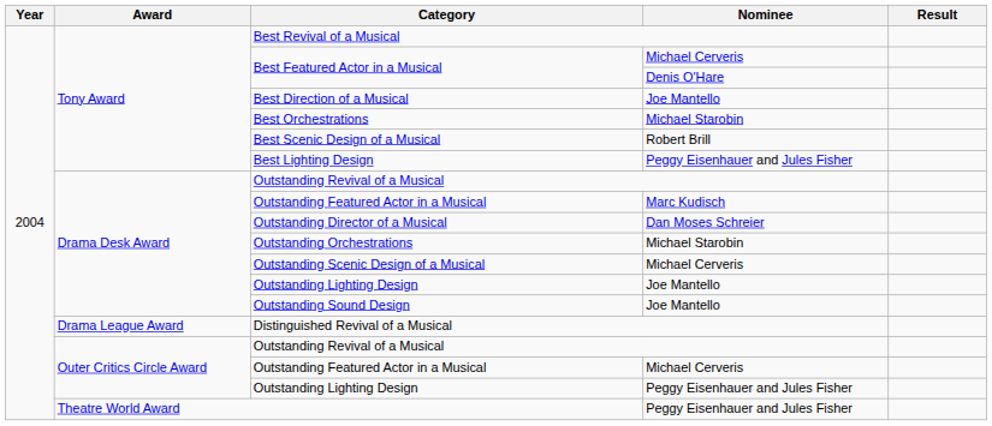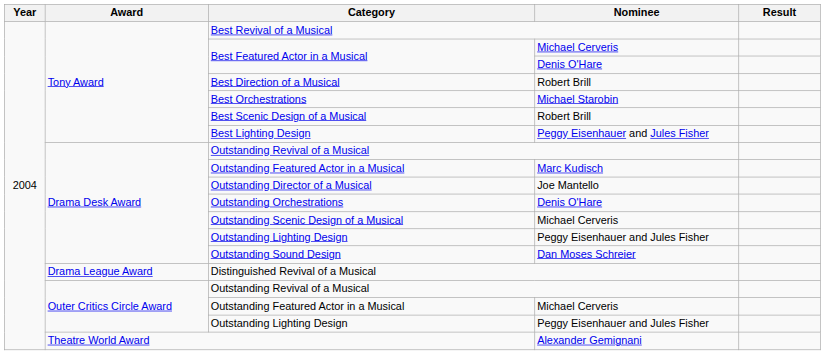 <table class="wikitable" width="95%">
 <tr>
 <th width="5%">Year</th>
 <th width="20%">Award</th>
 <th width="40%">Category</th>
 <th width="25%">Nominee</th>
 <th width="10%">Result</th>
 </tr>
 <tr>
 <td rowspan="19" align="center">2004</td>
 <td rowspan="7"><a href='#'>Tony Award</a></td>
 <td colspan="2"><a href='#'>Best Revival of a Musical</a></td>
 <td></td>
 </tr>
 <tr>
 <td rowspan="2"><a href='#'>Best Featured Actor in a Musical</a></td>
 <td><a href='#'>Michael Cerveris</a></td>
 <td></td>
 </tr>
 <tr>
 <td><a href='#'>Denis O'Hare</a></td>
 <td></td>
 </tr>
 <tr>
 <td><a href='#'>Best Direction of a Musical</a></td>
-<td><a href='#'>Joe Mantello</a></td>
+<td>Robert Brill</td>
 <td></td>
 </tr>
 <tr>
 <td><a href='#'>Best Orchestrations</a></td>
 <td><a href='#'>Michael Starobin</a></td>
 <td></td>
 </tr>
 <tr>
 <td><a href='#'>Best Scenic Design of a Musical</a></td>
 <td>Robert Brill</td>
 <td></td>
 </tr>
 <tr>
 <td><a href='#'>Best Lighting Design</a></td>
 <td><a href='#'>Peggy Eisenhauer</a> and <a href='#'>Jules Fisher</a></td>
 <td></td>
 </tr>
 <tr>
 <td rowspan="7"><a href='#'>Drama Desk Award</a></td>
 <td colspan="2"><a href='#'>Outstanding Revival of a Musical</a></td>
 <td></td>
 </tr>
 <tr>
 <td><a href='#'>Outstanding Featured Actor in a Musical</a></td>
 <td><a href='#'>Marc Kudisch</a></td>
 <td></td>
 </tr>
 <tr>
 <td><a href='#'>Outstanding Director of a Musical</a></td>
-<td><a href='#'>Dan Moses Schreier</a></td>
+<td>Joe Mantello</td>
 <td></td>
 </tr>
 <tr>
 <td><a href='#'>Outstanding Orchestrations</a></td>
-<td>Michael Starobin</td>
+<td><a href='#'>Denis O'Hare</a></td>
 <td></td>
 </tr>
 <tr>
 <td><a href='#'>Outstanding Scenic Design of a Musical</a></td>
 <td>Michael Cerveris</td>
 <td></td>
 </tr>
 <tr>
 <td><a href='#'>Outstanding Lighting Design</a></td>
-<td>Joe Mantello</td>
+<td>Peggy Eisenhauer and Jules Fisher</td>
 <td></td>
 </tr>
 <tr>
 <td><a href='#'>Outstanding Sound Design</a></td>
-<td>Joe Mantello</td>
+<td><a href='#'>Dan Moses Schreier</a></td>
 <td></td>
 </tr>
 <tr>
 <td><a href='#'>Drama League Award</a></td>
 <td colspan="2">Distinguished Revival of a Musical</td>
 <td></td>
 </tr>
 <tr>
 <td rowspan="3"><a href='#'>Outer Critics Circle Award</a></td>
 <td colspan="2">Outstanding Revival of a Musical</td>
 <td></td>
 </tr>
 <tr>
 <td>Outstanding Featured Actor in a Musical</td>
 <td>Michael Cerveris</td>
 <td></td>
 </tr>
 <tr>
 <td>Outstanding Lighting Design</td>
 <td>Peggy Eisenhauer and Jules Fisher</td>
 <td></td>
 </tr>
 <tr>
 <td colspan="2"><a href='#'>Theatre World Award</a></td>
-<td>Peggy Eisenhauer and Jules Fisher</td>
+<td><a href='#'>Alexander Gemignani</a></td>
 <td></td>
 </tr>
 </table>
